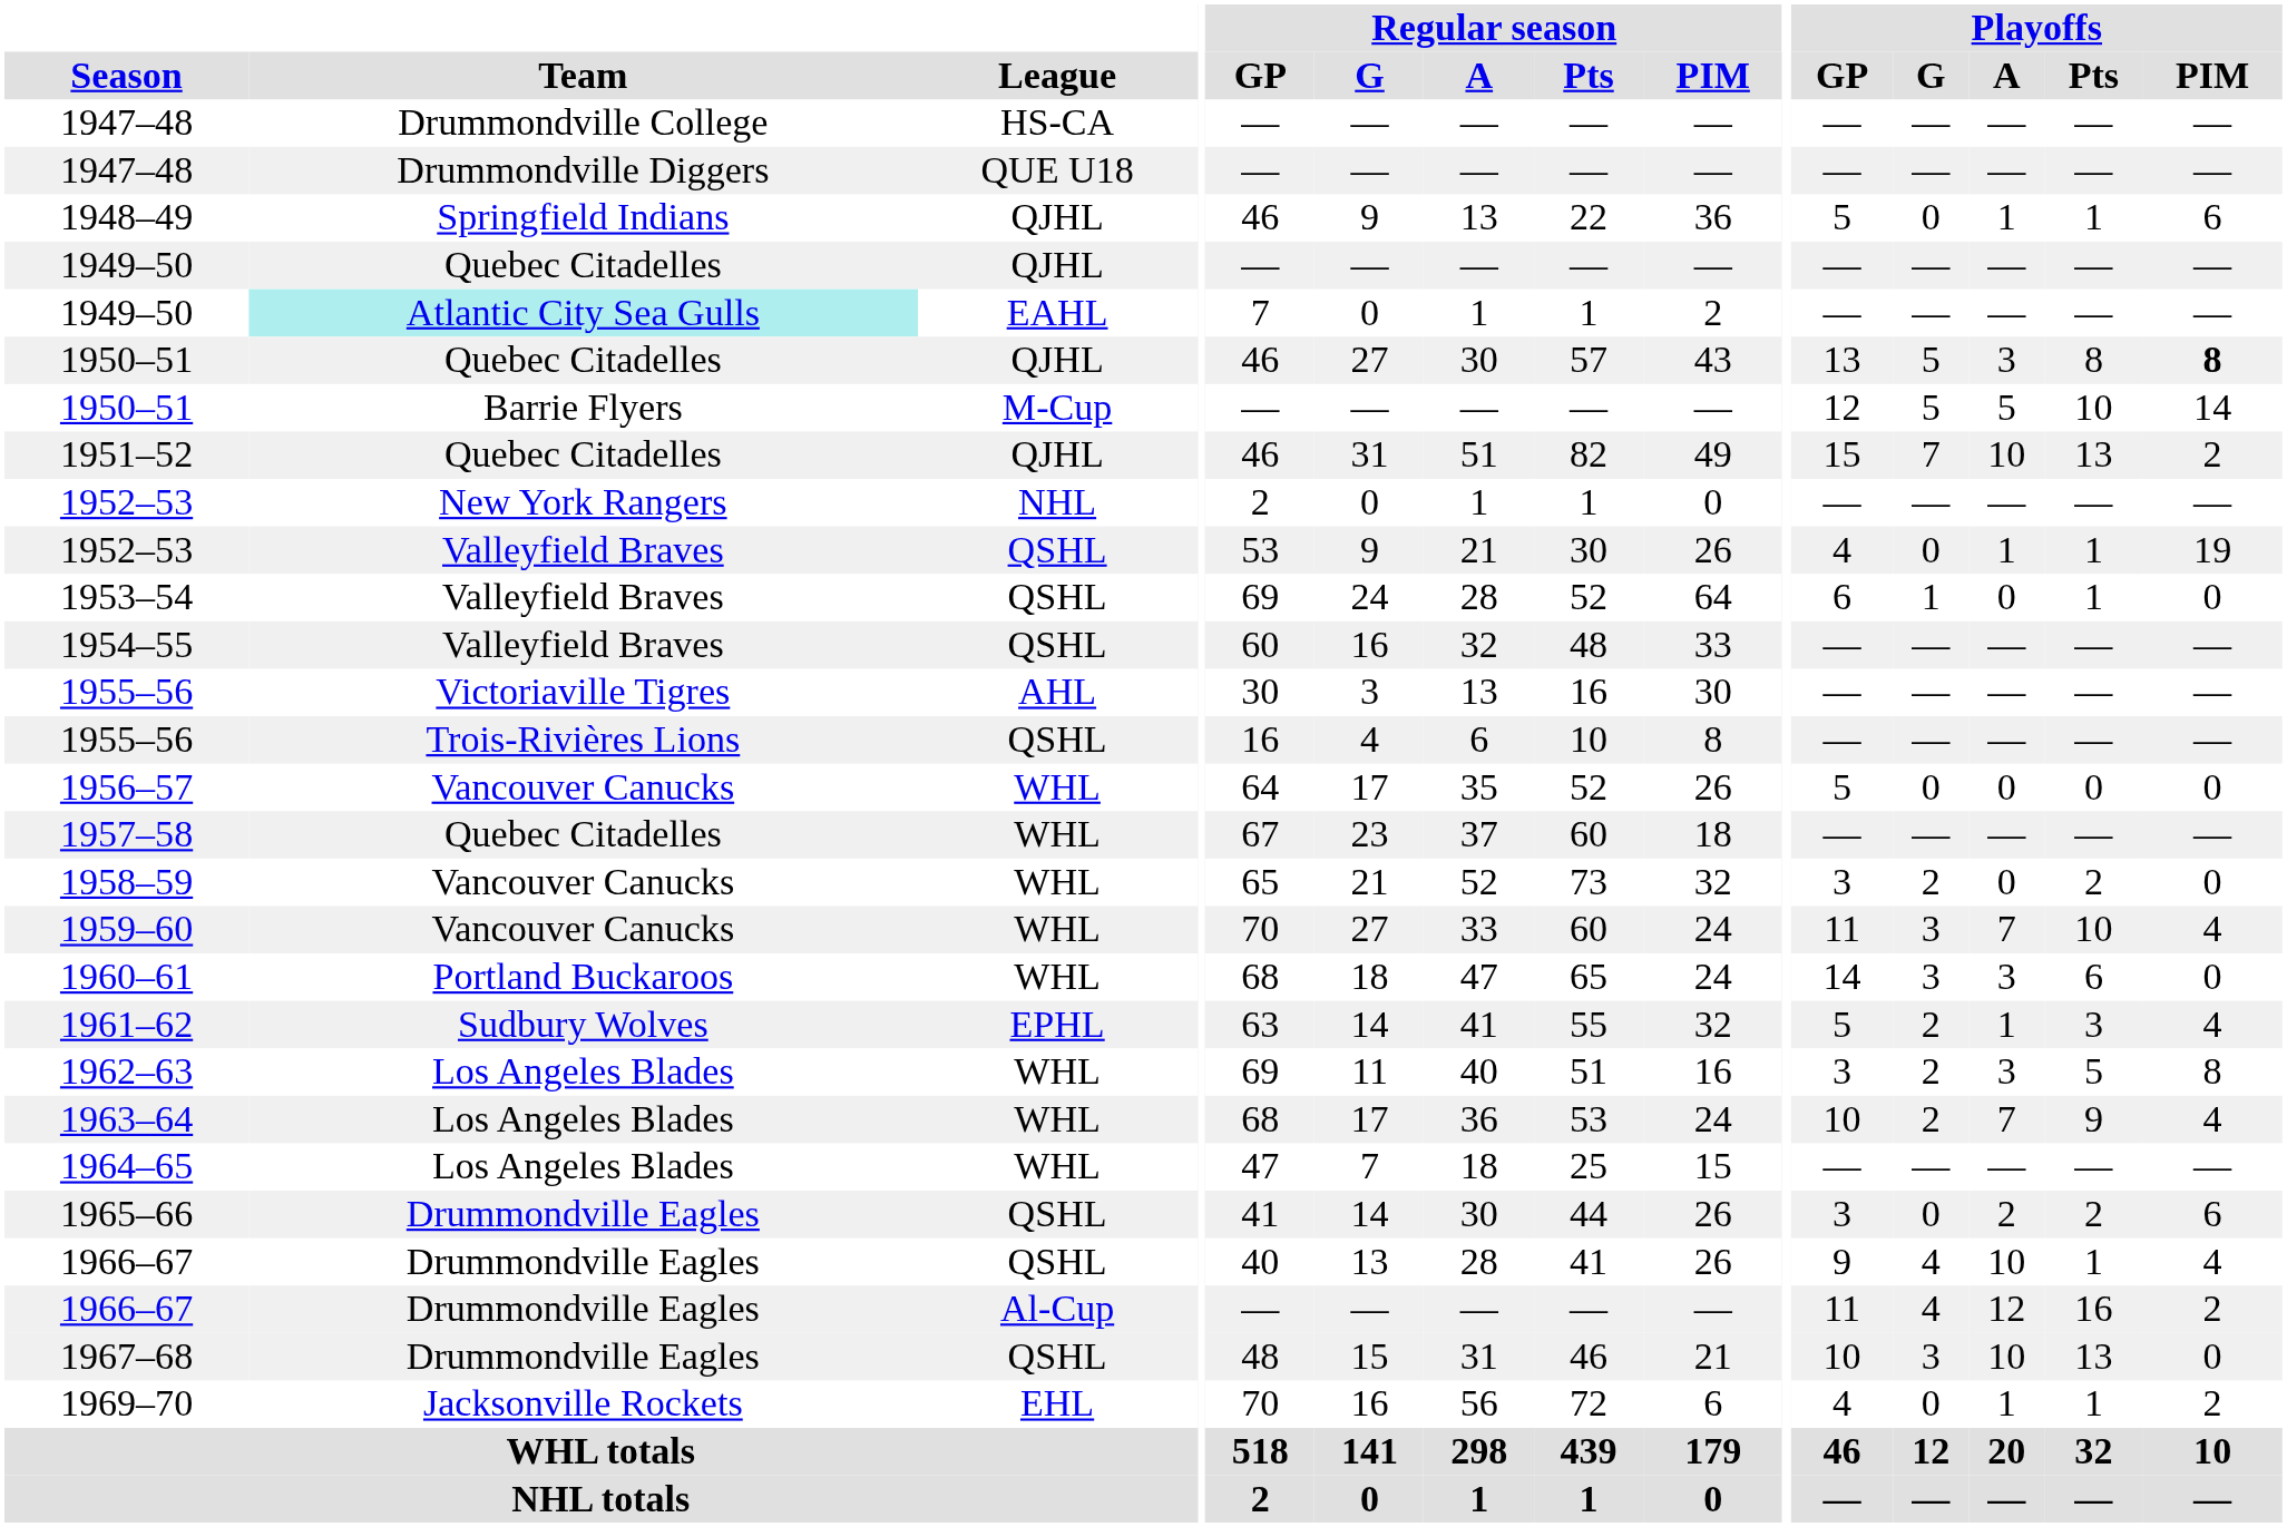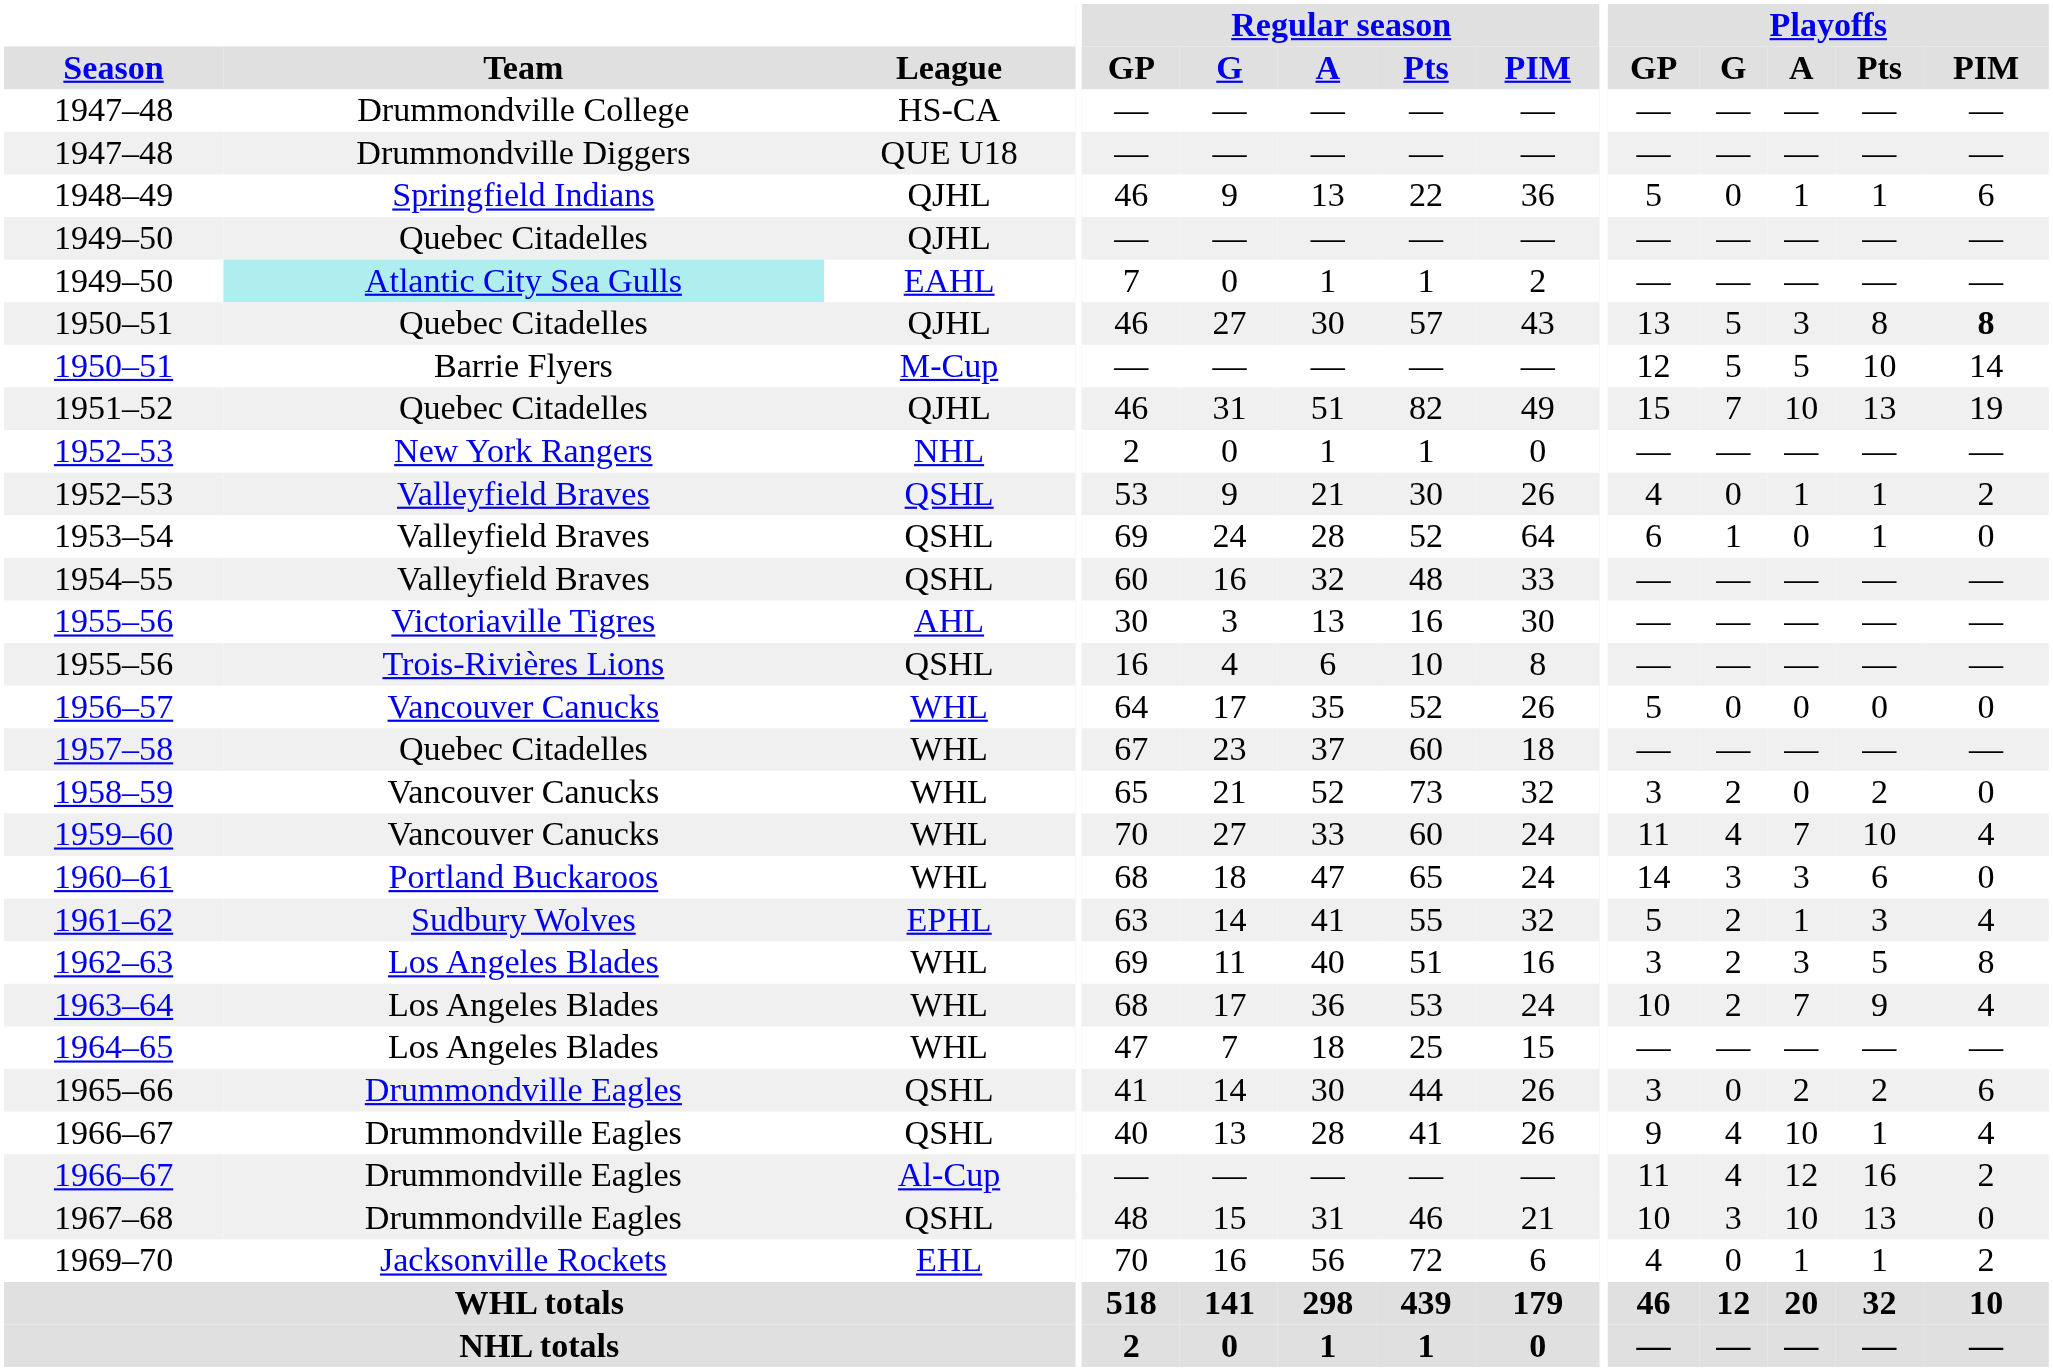 <table border="0" cellpadding="1" cellspacing="0" style="text-align:center; width:60em">
 <tr bgcolor="#e0e0e0">
 <th colspan="3" bgcolor="#ffffff"></th>
 <th rowspan="100" bgcolor="#ffffff"></th>
 <th colspan="5"><a href='#'>Regular season</a></th>
 <th rowspan="100" bgcolor="#ffffff"></th>
 <th colspan="5"><a href='#'>Playoffs</a></th>
 </tr>
 <tr bgcolor="#e0e0e0">
 <th><a href='#'>Season</a></th>
 <th>Team</th>
 <th>League</th>
 <th>GP</th>
 <th><a href='#'>G</a></th>
 <th><a href='#'>A</a></th>
 <th><a href='#'>Pts</a></th>
 <th><a href='#'>PIM</a></th>
 <th>GP</th>
 <th>G</th>
 <th>A</th>
 <th>Pts</th>
 <th>PIM</th>
 </tr>
 <tr>
 <td>1947–48</td>
 <td>Drummondville College</td>
 <td>HS-CA</td>
 <td>—</td>
 <td>—</td>
 <td>—</td>
 <td>—</td>
 <td>—</td>
 <td>—</td>
 <td>—</td>
 <td>—</td>
 <td>—</td>
 <td>—</td>
 </tr>
 <tr bgcolor="#f0f0f0">
 <td>1947–48</td>
 <td>Drummondville Diggers</td>
 <td>QUE U18</td>
 <td>—</td>
 <td>—</td>
 <td>—</td>
 <td>—</td>
 <td>—</td>
 <td>—</td>
 <td>—</td>
 <td>—</td>
 <td>—</td>
 <td>—</td>
 </tr>
 <tr>
 <td>1948–49</td>
 <td><a href='#'>Springfield Indians</a></td>
 <td>QJHL</td>
 <td>46</td>
 <td>9</td>
 <td>13</td>
 <td>22</td>
 <td>36</td>
 <td>5</td>
 <td>0</td>
 <td>1</td>
 <td>1</td>
 <td>6</td>
 </tr>
 <tr bgcolor="#f0f0f0">
 <td>1949–50</td>
 <td>Quebec Citadelles</td>
 <td>QJHL</td>
 <td>—</td>
 <td>—</td>
 <td>—</td>
 <td>—</td>
 <td>—</td>
 <td>—</td>
 <td>—</td>
 <td>—</td>
 <td>—</td>
 <td>—</td>
 </tr>
 <tr>
 <td>1949–50</td>
 <td style="background: paleturquoise;"><a href='#'>Atlantic City Sea Gulls</a></td>
 <td><a href='#'>EAHL</a></td>
 <td>7</td>
 <td>0</td>
 <td>1</td>
 <td>1</td>
 <td>2</td>
 <td>—</td>
 <td>—</td>
 <td>—</td>
 <td>—</td>
 <td>—</td>
 </tr>
 <tr bgcolor="#f0f0f0">
 <td>1950–51</td>
 <td>Quebec Citadelles</td>
 <td>QJHL</td>
 <td>46</td>
 <td>27</td>
 <td>30</td>
 <td>57</td>
 <td>43</td>
 <td>13</td>
 <td>5</td>
 <td>3</td>
 <td>8</td>
 <td><strong>8</strong></td>
 </tr>
 <tr>
 <td><a href='#'>1950–51</a></td>
 <td>Barrie Flyers</td>
 <td><a href='#'>M-Cup</a></td>
 <td>—</td>
 <td>—</td>
 <td>—</td>
 <td>—</td>
 <td>—</td>
 <td>12</td>
 <td>5</td>
 <td>5</td>
 <td>10</td>
 <td>14</td>
 </tr>
 <tr bgcolor="#f0f0f0">
 <td>1951–52</td>
 <td>Quebec Citadelles</td>
 <td>QJHL</td>
 <td>46</td>
 <td>31</td>
 <td>51</td>
 <td>82</td>
 <td>49</td>
 <td>15</td>
 <td>7</td>
 <td>10</td>
 <td>13</td>
-<td>2</td>
+<td>19</td>
 </tr>
 <tr>
 <td><a href='#'>1952–53</a></td>
 <td><a href='#'>New York Rangers</a></td>
 <td><a href='#'>NHL</a></td>
 <td>2</td>
 <td>0</td>
 <td>1</td>
 <td>1</td>
 <td>0</td>
 <td>—</td>
 <td>—</td>
 <td>—</td>
 <td>—</td>
 <td>—</td>
 </tr>
 <tr bgcolor="#f0f0f0">
 <td>1952–53</td>
 <td><a href='#'>Valleyfield Braves</a></td>
 <td><a href='#'>QSHL</a></td>
 <td>53</td>
 <td>9</td>
 <td>21</td>
 <td>30</td>
 <td>26</td>
 <td>4</td>
 <td>0</td>
 <td>1</td>
 <td>1</td>
-<td>19</td>
+<td>2</td>
 </tr>
 <tr>
 <td>1953–54</td>
 <td>Valleyfield Braves</td>
 <td>QSHL</td>
 <td>69</td>
 <td>24</td>
 <td>28</td>
 <td>52</td>
 <td>64</td>
 <td>6</td>
 <td>1</td>
 <td>0</td>
 <td>1</td>
 <td>0</td>
 </tr>
 <tr bgcolor="#f0f0f0">
 <td>1954–55</td>
 <td>Valleyfield Braves</td>
 <td>QSHL</td>
 <td>60</td>
 <td>16</td>
 <td>32</td>
 <td>48</td>
 <td>33</td>
 <td>—</td>
 <td>—</td>
 <td>—</td>
 <td>—</td>
 <td>—</td>
 </tr>
 <tr>
 <td><a href='#'>1955–56</a></td>
 <td><a href='#'>Victoriaville Tigres</a></td>
 <td><a href='#'>AHL</a></td>
 <td>30</td>
 <td>3</td>
 <td>13</td>
 <td>16</td>
 <td>30</td>
 <td>—</td>
 <td>—</td>
 <td>—</td>
 <td>—</td>
 <td>—</td>
 </tr>
 <tr bgcolor="#f0f0f0">
 <td>1955–56</td>
 <td><a href='#'>Trois-Rivières Lions</a></td>
 <td>QSHL</td>
 <td>16</td>
 <td>4</td>
 <td>6</td>
 <td>10</td>
 <td>8</td>
 <td>—</td>
 <td>—</td>
 <td>—</td>
 <td>—</td>
 <td>—</td>
 </tr>
 <tr>
 <td><a href='#'>1956–57</a></td>
 <td><a href='#'>Vancouver Canucks</a></td>
 <td><a href='#'>WHL</a></td>
 <td>64</td>
 <td>17</td>
 <td>35</td>
 <td>52</td>
 <td>26</td>
 <td>5</td>
 <td>0</td>
 <td>0</td>
 <td>0</td>
 <td>0</td>
 </tr>
 <tr bgcolor="#f0f0f0">
 <td><a href='#'>1957–58</a></td>
 <td>Quebec Citadelles</td>
 <td>WHL</td>
 <td>67</td>
 <td>23</td>
 <td>37</td>
 <td>60</td>
 <td>18</td>
 <td>—</td>
 <td>—</td>
 <td>—</td>
 <td>—</td>
 <td>—</td>
 </tr>
 <tr>
 <td><a href='#'>1958–59</a></td>
 <td>Vancouver Canucks</td>
 <td>WHL</td>
 <td>65</td>
 <td>21</td>
 <td>52</td>
 <td>73</td>
 <td>32</td>
 <td>3</td>
 <td>2</td>
 <td>0</td>
 <td>2</td>
 <td>0</td>
 </tr>
 <tr bgcolor="#f0f0f0">
 <td><a href='#'>1959–60</a></td>
 <td>Vancouver Canucks</td>
 <td>WHL</td>
 <td>70</td>
 <td>27</td>
 <td>33</td>
 <td>60</td>
 <td>24</td>
 <td>11</td>
-<td>3</td>
+<td>4</td>
 <td>7</td>
 <td>10</td>
 <td>4</td>
 </tr>
 <tr>
 <td><a href='#'>1960–61</a></td>
 <td><a href='#'>Portland Buckaroos</a></td>
 <td>WHL</td>
 <td>68</td>
 <td>18</td>
 <td>47</td>
 <td>65</td>
 <td>24</td>
 <td>14</td>
 <td>3</td>
 <td>3</td>
 <td>6</td>
 <td>0</td>
 </tr>
 <tr bgcolor="#f0f0f0">
 <td><a href='#'>1961–62</a></td>
 <td><a href='#'>Sudbury Wolves</a></td>
 <td><a href='#'>EPHL</a></td>
 <td>63</td>
 <td>14</td>
 <td>41</td>
 <td>55</td>
 <td>32</td>
 <td>5</td>
 <td>2</td>
 <td>1</td>
 <td>3</td>
 <td>4</td>
 </tr>
 <tr>
 <td><a href='#'>1962–63</a></td>
 <td><a href='#'>Los Angeles Blades</a></td>
 <td>WHL</td>
 <td>69</td>
 <td>11</td>
 <td>40</td>
 <td>51</td>
 <td>16</td>
 <td>3</td>
 <td>2</td>
 <td>3</td>
 <td>5</td>
 <td>8</td>
 </tr>
 <tr bgcolor="#f0f0f0">
 <td><a href='#'>1963–64</a></td>
 <td>Los Angeles Blades</td>
 <td>WHL</td>
 <td>68</td>
 <td>17</td>
 <td>36</td>
 <td>53</td>
 <td>24</td>
 <td>10</td>
 <td>2</td>
 <td>7</td>
 <td>9</td>
 <td>4</td>
 </tr>
 <tr>
 <td><a href='#'>1964–65</a></td>
 <td>Los Angeles Blades</td>
 <td>WHL</td>
 <td>47</td>
 <td>7</td>
 <td>18</td>
 <td>25</td>
 <td>15</td>
 <td>—</td>
 <td>—</td>
 <td>—</td>
 <td>—</td>
 <td>—</td>
 </tr>
 <tr bgcolor="#f0f0f0">
 <td>1965–66</td>
 <td><a href='#'>Drummondville Eagles</a></td>
 <td>QSHL</td>
 <td>41</td>
 <td>14</td>
 <td>30</td>
 <td>44</td>
 <td>26</td>
 <td>3</td>
 <td>0</td>
 <td>2</td>
 <td>2</td>
 <td>6</td>
 </tr>
 <tr>
 <td>1966–67</td>
 <td>Drummondville Eagles</td>
 <td>QSHL</td>
 <td>40</td>
 <td>13</td>
 <td>28</td>
 <td>41</td>
 <td>26</td>
 <td>9</td>
 <td>4</td>
 <td>10</td>
 <td>1</td>
 <td>4</td>
 </tr>
 <tr bgcolor="#f0f0f0">
 <td><a href='#'>1966–67</a></td>
 <td>Drummondville Eagles</td>
 <td><a href='#'>Al-Cup</a></td>
 <td>—</td>
 <td>—</td>
 <td>—</td>
 <td>—</td>
 <td>—</td>
 <td>11</td>
 <td>4</td>
 <td>12</td>
 <td>16</td>
 <td>2</td>
 </tr>
 <tr bgcolor="#f0f0f0">
 <td>1967–68</td>
 <td>Drummondville Eagles</td>
 <td>QSHL</td>
 <td>48</td>
 <td>15</td>
 <td>31</td>
 <td>46</td>
 <td>21</td>
 <td>10</td>
 <td>3</td>
 <td>10</td>
 <td>13</td>
 <td>0</td>
 </tr>
 <tr>
 <td>1969–70</td>
 <td><a href='#'>Jacksonville Rockets</a></td>
 <td><a href='#'>EHL</a></td>
 <td>70</td>
 <td>16</td>
 <td>56</td>
 <td>72</td>
 <td>6</td>
 <td>4</td>
 <td>0</td>
 <td>1</td>
 <td>1</td>
 <td>2</td>
 </tr>
 <tr bgcolor="#e0e0e0">
 <th colspan="3">WHL totals</th>
 <th>518</th>
 <th>141</th>
 <th>298</th>
 <th>439</th>
 <th>179</th>
 <th>46</th>
 <th>12</th>
 <th>20</th>
 <th>32</th>
 <th>10</th>
 </tr>
 <tr bgcolor="#e0e0e0">
 <th colspan="3">NHL totals</th>
 <th>2</th>
 <th>0</th>
 <th>1</th>
 <th>1</th>
 <th>0</th>
 <th>—</th>
 <th>—</th>
 <th>—</th>
 <th>—</th>
 <th>—</th>
 </tr>
 </table>
